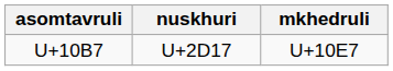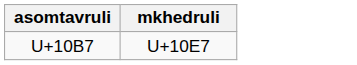 <table class="wikitable" style="width:100">
 <tr>
 <th width="100">asomtavruli</th>
-<th width="100">nuskhuri</th>
 <th width="100">mkhedruli</th>
 </tr>
 <tr>
 <td align="center">U+10B7</td>
-<td align="center">U+2D17</td>
 <td align="center">U+10E7</td>
 </tr>
 </table>
